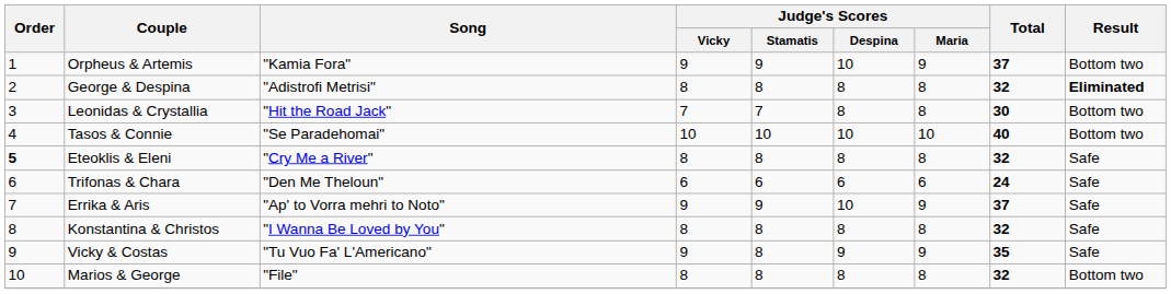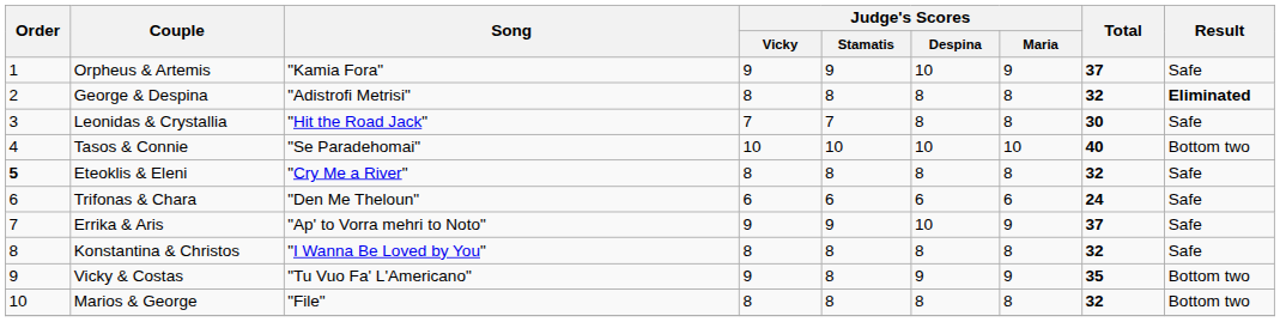 <table class="wikitable sortable center">
 <tr>
 <th rowspan="2" style="width: 4em">Order</th>
 <th rowspan="2" style="width: 17em">Couple</th>
 <th rowspan="2" style="width: 40em">Song</th>
 <th colspan="4">Judge's Scores</th>
 <th rowspan="2" style="width: 6em">Total</th>
 <th rowspan="2" style="width: 7em">Result</th>
 </tr>
 <tr>
 <th style="width: 6em"><small>Vicky</small></th>
 <th style="width: 6em"><small>Stamatis</small></th>
 <th style="width: 6em"><small>Despina</small></th>
 <th style="width: 6em"><small>Maria</small></th>
 </tr>
 <tr>
 <td>1</td>
 <td>Orpheus & Artemis</td>
 <td>"Kamia Fora"</td>
 <td>9</td>
 <td>9</td>
 <td>10</td>
 <td>9</td>
 <td><strong>37</strong></td>
-<td>Bottom two</td>
+<td>Safe</td>
 </tr>
 <tr>
 <td>2</td>
 <td>George & Despina</td>
 <td>"Adistrofi Metrisi"</td>
 <td>8</td>
 <td>8</td>
 <td>8</td>
 <td>8</td>
 <td><strong>32</strong></td>
 <td><strong>Eliminated</strong></td>
 </tr>
 <tr>
 <td>3</td>
 <td>Leonidas & Crystallia</td>
 <td>"<a href='#'>Hit the Road Jack</a>"</td>
 <td>7</td>
 <td>7</td>
 <td>8</td>
 <td>8</td>
 <td><strong>30</strong></td>
-<td>Bottom two</td>
+<td>Safe</td>
 </tr>
 <tr>
 <td>4</td>
 <td>Tasos & Connie</td>
 <td>"Se Paradehomai"</td>
 <td>10</td>
 <td>10</td>
 <td>10</td>
 <td>10</td>
 <td><strong>40</strong></td>
 <td>Bottom two</td>
 </tr>
 <tr>
 <td><strong>5</strong></td>
 <td>Eteoklis & Eleni</td>
 <td>"<a href='#'>Cry Me a River</a>"</td>
 <td>8</td>
 <td>8</td>
 <td>8</td>
 <td>8</td>
 <td><strong>32</strong></td>
 <td>Safe</td>
 </tr>
 <tr>
 <td>6</td>
 <td>Trifonas & Chara</td>
 <td>"Den Me Theloun"</td>
 <td>6</td>
 <td>6</td>
 <td>6</td>
 <td>6</td>
 <td><strong>24</strong></td>
 <td>Safe</td>
 </tr>
 <tr>
 <td>7</td>
 <td>Errika & Aris</td>
 <td>"Ap' to Vorra mehri to Noto"</td>
 <td>9</td>
 <td>9</td>
 <td>10</td>
 <td>9</td>
 <td><strong>37</strong></td>
 <td>Safe</td>
 </tr>
 <tr>
 <td>8</td>
 <td>Konstantina & Christos</td>
 <td>"<a href='#'>I Wanna Be Loved by You</a>"</td>
 <td>8</td>
 <td>8</td>
 <td>8</td>
 <td>8</td>
 <td><strong>32</strong></td>
 <td>Safe</td>
 </tr>
 <tr>
 <td>9</td>
 <td>Vicky & Costas</td>
 <td>"Tu Vuo Fa' L'Americano"</td>
 <td>9</td>
 <td>8</td>
 <td>9</td>
 <td>9</td>
 <td><strong>35</strong></td>
-<td>Safe</td>
+<td>Bottom two</td>
 </tr>
 <tr>
 <td>10</td>
 <td>Marios & George</td>
 <td>"File"</td>
 <td>8</td>
 <td>8</td>
 <td>8</td>
 <td>8</td>
 <td><strong>32</strong></td>
 <td>Bottom two</td>
 </tr>
 <tr>
 </tr>
 </table>
